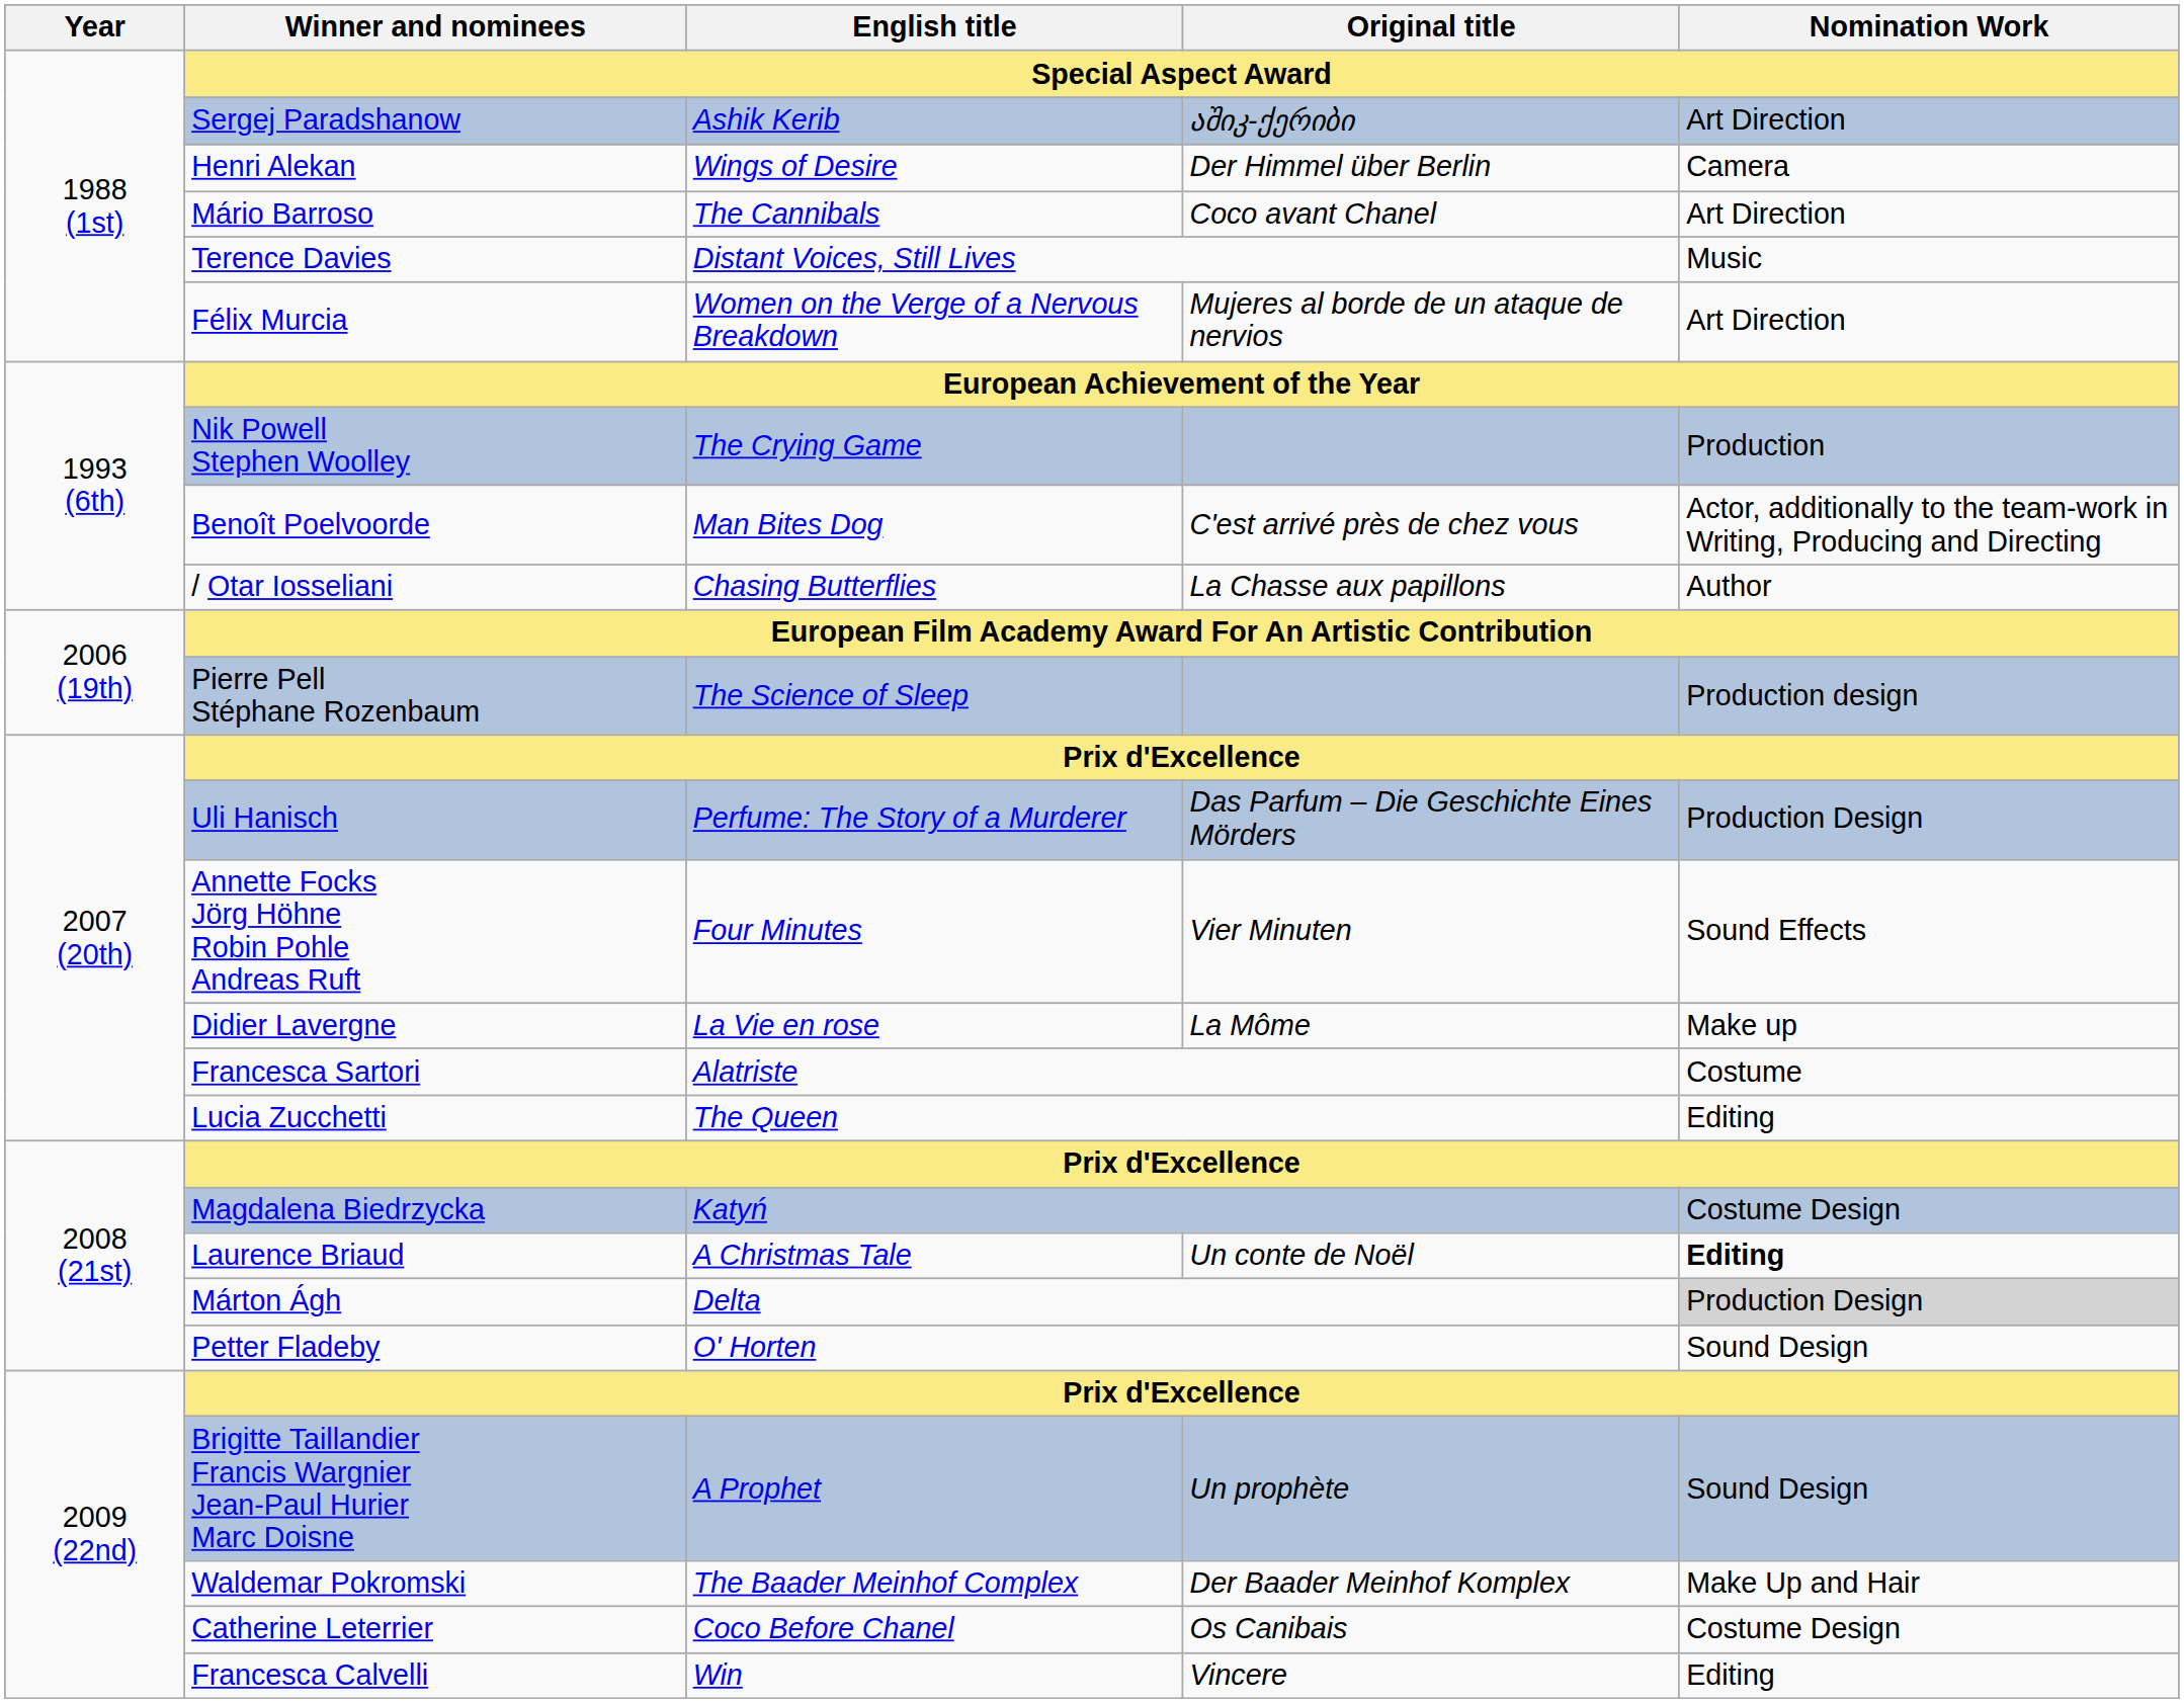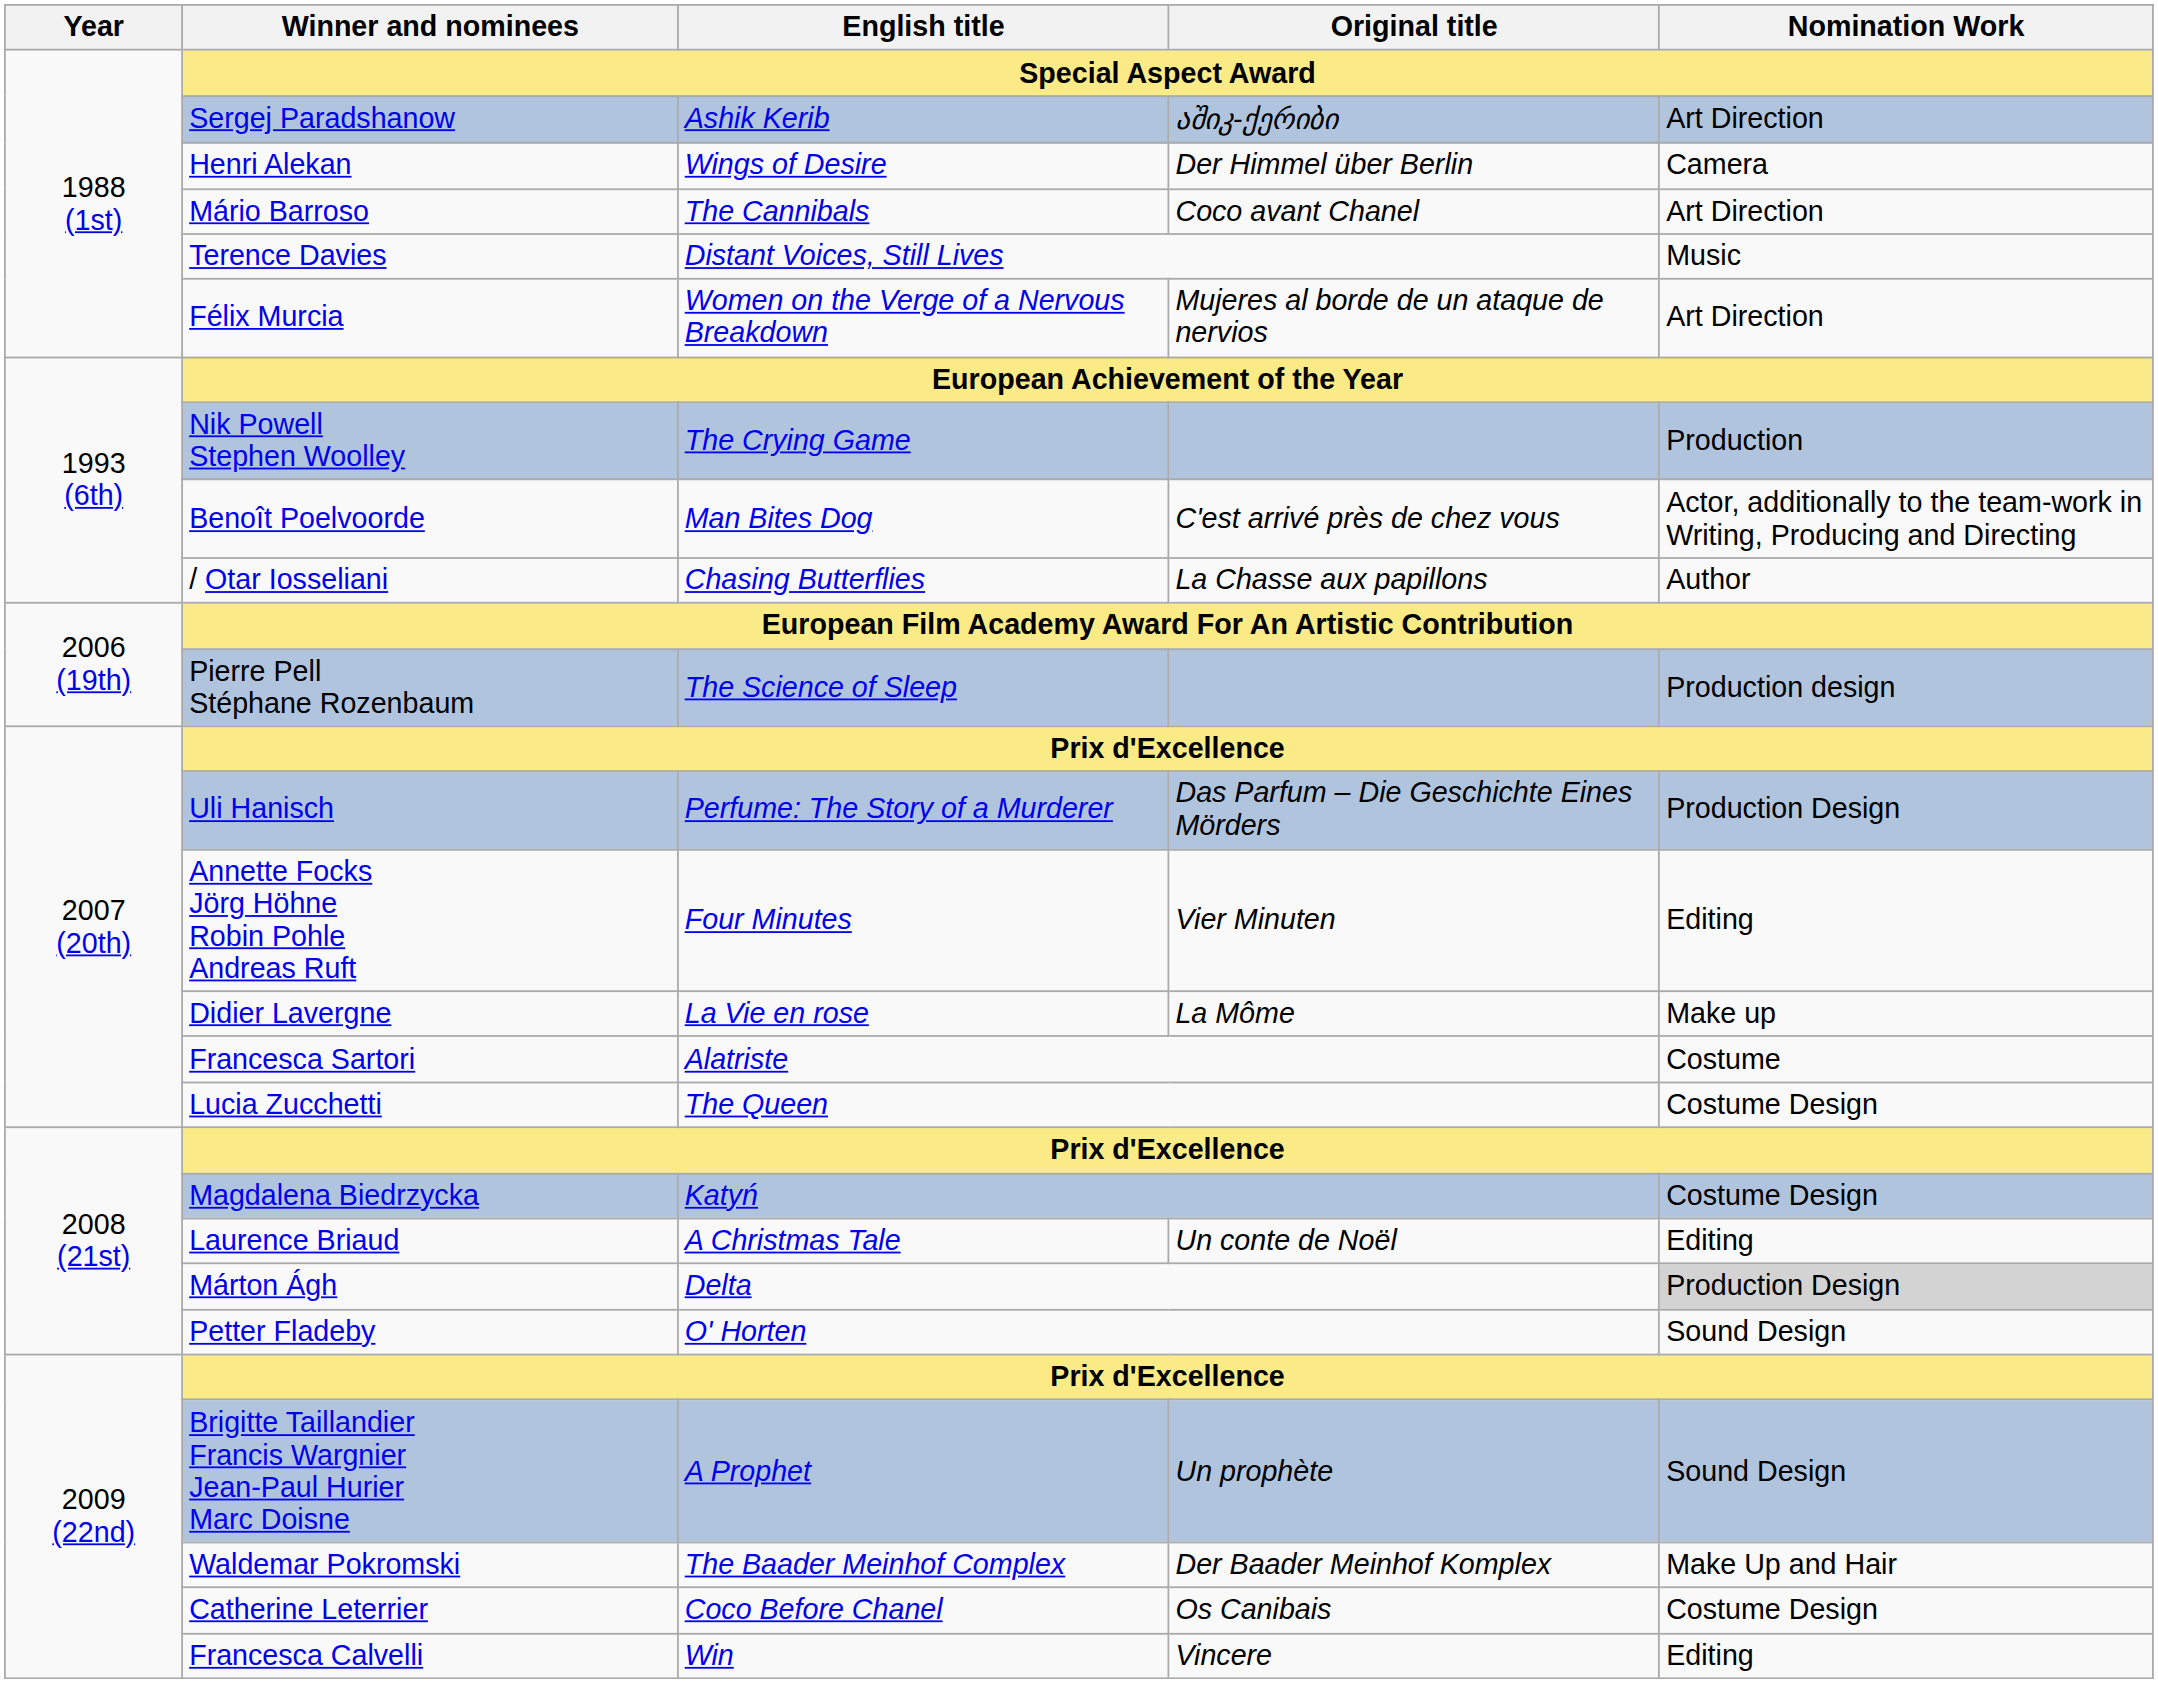 <table class="wikitable" width="95%" cellpadding="5">
 <tr>
 <th width="100"><strong>Year</strong></th>
 <th width="300"><strong>Winner and nominees</strong></th>
 <th width="300"><strong>English title</strong></th>
 <th width="300"><strong>Original title</strong></th>
 <th width="300"><strong>Nomination Work</strong></th>
 </tr>
 <tr>
 <td rowspan="6" style="text-align:center;">1988<br><a href='#'>(1st)</a></td>
 <td colspan="4" style="background:#FAEB86;" align="center"><strong>Special Aspect Award</strong></td>
 </tr>
 <tr>
 <td style="background:#B0C4DE;"> <a href='#'>Sergej Paradshanow</a></td>
 <td style="background:#B0C4DE;"><em><a href='#'>Ashik Kerib</a></em></td>
 <td style="background:#B0C4DE;"><em>აშიკ-ქერიბი</em></td>
 <td style="background:#B0C4DE;">Art Direction</td>
 </tr>
 <tr>
 <td> <a href='#'>Henri Alekan</a></td>
 <td><em><a href='#'>Wings of Desire</a></em></td>
 <td><em>Der Himmel über Berlin</em></td>
 <td>Camera</td>
 </tr>
 <tr>
 <td> <a href='#'>Mário Barroso</a></td>
 <td><em><a href='#'>The Cannibals</a></em></td>
 <td><em>Coco avant Chanel</em></td>
 <td>Art Direction</td>
 </tr>
 <tr>
 <td> <a href='#'>Terence Davies</a></td>
 <td colspan="2"><em><a href='#'>Distant Voices, Still Lives</a></em></td>
 <td>Music</td>
 </tr>
 <tr>
 <td> <a href='#'>Félix Murcia</a></td>
 <td><em><a href='#'>Women on the Verge of a Nervous Breakdown</a></em></td>
 <td><em>Mujeres al borde de un ataque de nervios</em></td>
 <td>Art Direction</td>
 </tr>
 <tr>
 <td rowspan="4" style="text-align:center;">1993<br><a href='#'>(6th)</a></td>
 <td colspan="4" style="background:#FAEB86;" align="center"><strong>European Achievement of the Year</strong></td>
 </tr>
 <tr>
 <td style="background:#B0C4DE;"> <a href='#'>Nik Powell</a> <br> <a href='#'>Stephen Woolley</a></td>
 <td style="background:#B0C4DE;"><em><a href='#'>The Crying Game</a></em></td>
 <td style="background:#B0C4DE;"></td>
 <td style="background:#B0C4DE;">Production</td>
 </tr>
 <tr>
 <td> <a href='#'>Benoît Poelvoorde</a></td>
 <td><em><a href='#'>Man Bites Dog</a></em></td>
 <td><em>C'est arrivé près de chez vous</em></td>
 <td>Actor, additionally to the team-work in Writing, Producing and Directing</td>
 </tr>
 <tr>
 <td> /  <a href='#'>Otar Iosseliani</a></td>
 <td><em><a href='#'>Chasing Butterflies</a></em></td>
 <td><em>La Chasse aux papillons</em></td>
 <td>Author</td>
 </tr>
 <tr>
 <td rowspan="2" style="text-align:center;">2006<br><a href='#'>(19th)</a></td>
 <td colspan="4" style="background:#FAEB86;" align="center"><strong>European Film Academy Award For An Artistic Contribution</strong></td>
 </tr>
 <tr>
 <td style="background:#B0C4DE;"> Pierre Pell <br> Stéphane Rozenbaum</td>
 <td style="background:#B0C4DE;"><em><a href='#'>The Science of Sleep</a></em></td>
 <td style="background:#B0C4DE;"></td>
 <td style="background:#B0C4DE;">Production design</td>
 </tr>
 <tr>
 <td rowspan="6" style="text-align:center;">2007<br><a href='#'>(20th)</a></td>
 <td colspan="4" style="background:#FAEB86;" align="center"><strong>Prix d'Excellence</strong></td>
 </tr>
 <tr>
 <td style="background:#B0C4DE;"> <a href='#'>Uli Hanisch</a></td>
 <td style="background:#B0C4DE;"><em><a href='#'>Perfume: The Story of a Murderer</a></em></td>
 <td style="background:#B0C4DE;"><em>Das Parfum – Die Geschichte Eines Mörders</em></td>
 <td style="background:#B0C4DE;">Production Design</td>
 </tr>
 <tr>
 <td> <a href='#'>Annette Focks</a><br> <a href='#'>Jörg Höhne</a><br> <a href='#'>Robin Pohle</a> <br> <a href='#'>Andreas Ruft</a></td>
 <td><em><a href='#'>Four Minutes</a></em></td>
 <td><em>Vier Minuten</em></td>
-<td>Sound Effects</td>
+<td>Editing</td>
 </tr>
 <tr>
 <td> <a href='#'>Didier Lavergne</a></td>
 <td><em><a href='#'>La Vie en rose</a></em></td>
 <td><em>La Môme</em></td>
 <td>Make up</td>
 </tr>
 <tr>
 <td> <a href='#'>Francesca Sartori</a></td>
 <td colspan="2"><em><a href='#'>Alatriste</a></em></td>
 <td>Costume</td>
 </tr>
 <tr>
 <td> <a href='#'>Lucia Zucchetti</a></td>
 <td colspan="2"><em><a href='#'>The Queen</a></em></td>
-<td>Editing</td>
+<td>Costume Design</td>
 </tr>
 <tr>
 <td rowspan="5" style="text-align:center;">2008<br><a href='#'>(21st)</a></td>
 <td colspan="4" style="background:#FAEB86;" align="center"><strong>Prix d'Excellence</strong></td>
 </tr>
 <tr>
 <td style="background:#B0C4DE;"> <a href='#'>Magdalena Biedrzycka</a></td>
 <td style="background:#B0C4DE;" colspan="2"><em><a href='#'>Katyń</a></em></td>
 <td style="background:#B0C4DE;">Costume Design</td>
 </tr>
 <tr>
 <td> <a href='#'>Laurence Briaud</a></td>
 <td><em><a href='#'>A Christmas Tale</a></em></td>
 <td><em>Un conte de Noël</em></td>
-<td><strong>Editing</strong></td>
+<td>Editing</td>
 </tr>
 <tr>
 <td> <a href='#'>Márton Ágh</a></td>
 <td colspan="2"><em><a href='#'>Delta</a></em></td>
 <td style="background: lightgrey;">Production Design</td>
 </tr>
 <tr>
 <td> <a href='#'>Petter Fladeby</a></td>
 <td colspan="2"><em><a href='#'>O' Horten</a></em></td>
 <td>Sound Design</td>
 </tr>
 <tr>
 <td rowspan="5" style="text-align:center;">2009<br><a href='#'>(22nd)</a></td>
 <td colspan="4" style="background:#FAEB86;" align="center"><strong>Prix d'Excellence</strong></td>
 </tr>
 <tr>
 <td style="background:#B0C4DE;"> <a href='#'>Brigitte Taillandier</a><br> <a href='#'>Francis Wargnier</a><br> <a href='#'>Jean-Paul Hurier</a><br> <a href='#'>Marc Doisne</a></td>
 <td style="background:#B0C4DE;"><em><a href='#'>A Prophet</a></em></td>
 <td style="background:#B0C4DE;"><em>Un prophète</em></td>
 <td style="background:#B0C4DE;">Sound Design</td>
 </tr>
 <tr>
 <td> <a href='#'>Waldemar Pokromski</a></td>
 <td><em><a href='#'>The Baader Meinhof Complex</a></em></td>
 <td><em>Der Baader Meinhof Komplex</em></td>
 <td>Make Up and Hair</td>
 </tr>
 <tr>
 <td> <a href='#'>Catherine Leterrier</a></td>
 <td><em><a href='#'>Coco Before Chanel</a></em></td>
 <td><em>Os Canibais</em></td>
 <td>Costume Design</td>
 </tr>
 <tr>
 <td> <a href='#'>Francesca Calvelli</a></td>
 <td><em><a href='#'>Win</a></em></td>
 <td><em>Vincere</em></td>
 <td>Editing</td>
 </tr>
 <tr>
 </tr>
 </table>
